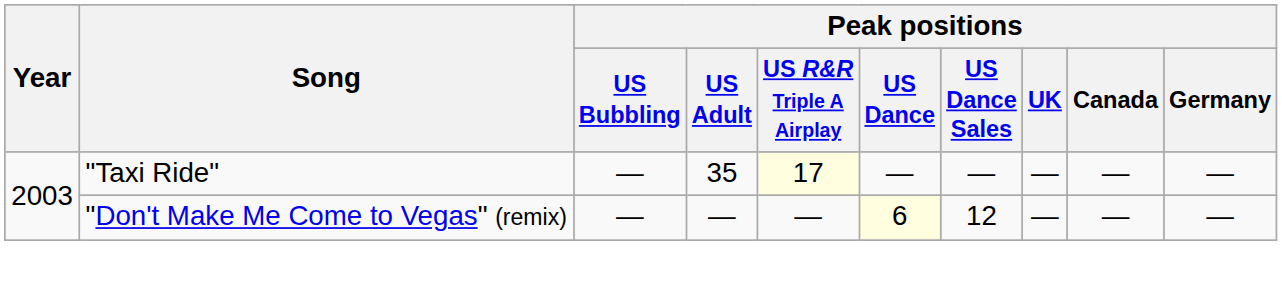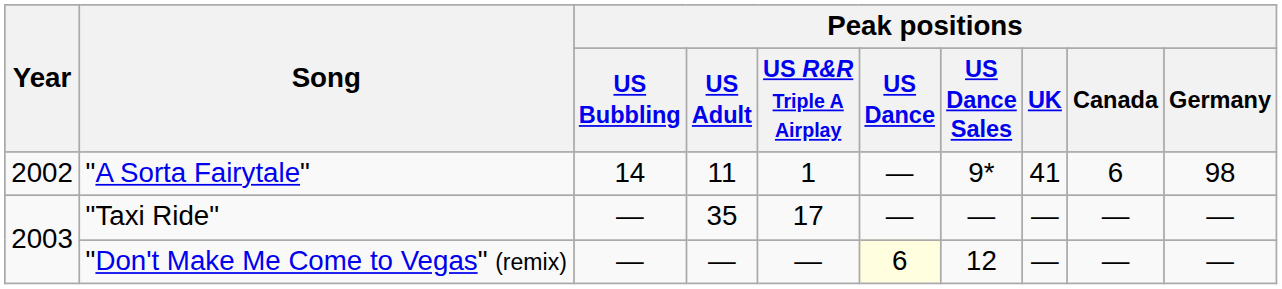 <table class="wikitable">
 <tr>
 <th rowspan="2">Year</th>
 <th rowspan="2">Song</th>
 <th colspan="8">Peak positions</th>
 </tr>
 <tr>
 <th style="font-size:85%;line-height:1.3;"><a href='#'>US<br>Bubbling</a><br></th>
 <th style="font-size:85%;line-height:1.3;"><a href='#'>US<br>Adult</a><br></th>
 <th style="font-size:85%;line-height:1.3;"><a href='#'>US <em>R&R</em><br> <small>Triple A<br> Airplay</small></a><br></th>
 <th style="font-size:85%;line-height:1.3;"><a href='#'>US<br>Dance</a><br></th>
 <th style="font-size:85%;line-height:1.3;"><a href='#'>US<br>Dance<br> Sales</a><br></th>
 <th style="font-size:85%;line-height:1.3;"><a href='#'>UK</a><br></th>
 <th style="font-size:85%;line-height:1.3;">Canada</th>
 <th style="font-size:85%;line-height:1.3;">Germany</th>
 </tr>
 <tr>
+<td>2002</td>
+<td>"<a href='#'>A Sorta Fairytale</a>"</td>
+<td style="text-align:center;">14</td>
+<td style="text-align:center;">11</td>
+<td style="text-align:center;">1</td>
+<td style="text-align:center;">—</td>
+<td style="text-align:center;">9*</td>
+<td style="text-align:center;">41</td>
+<td style="text-align:center;">6</td>
+<td style="text-align:center;">98</td>
+</tr>
+<tr>
 <td rowspan="2">2003</td>
 <td>"Taxi Ride"</td>
 <td style="text-align:center;">—</td>
 <td style="text-align:center;">35</td>
-<td style="background: lightyellow; text-align:center;">17</td>
+<td style="text-align:center;">17</td>
 <td style="text-align:center;">—</td>
 <td style="text-align:center;">—</td>
 <td style="text-align:center;">—</td>
 <td style="text-align:center;">—</td>
 <td style="text-align:center;">—</td>
 </tr>
 <tr>
 <td>"<a href='#'>Don't Make Me Come to Vegas</a>" <small>(remix)</small></td>
 <td style="text-align:center;">—</td>
 <td style="text-align:center;">—</td>
 <td style="text-align:center;">—</td>
 <td style="background: lightyellow; text-align:center;">6</td>
 <td style="text-align:center;">12</td>
 <td style="text-align:center;">—</td>
 <td style="text-align:center;">—</td>
 <td style="text-align:center;">—</td>
 </tr>
 </table>
